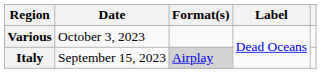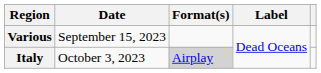 <table class="wikitable plainrowheaders">
 <tr>
 <th scope="col">Region</th>
 <th scope="col">Date</th>
 <th scope="col">Format(s)</th>
 <th scope="col">Label</th>
 <th scope="col"></th>
 </tr>
 <tr>
 <th scope="row">Various</th>
-<td>October 3, 2023</td>
+<td>September 15, 2023</td>
 <td></td>
 <td rowspan="2"><a href='#'>Dead Oceans</a></td>
 <td style="text-align:center"></td>
 </tr>
 <tr>
 <th scope="row">Italy</th>
-<td>September 15, 2023</td>
+<td>October 3, 2023</td>
 <td style="background: lightgrey;"><a href='#'>Airplay</a></td>
 <td style="text-align:center"></td>
 </tr>
 </table>
